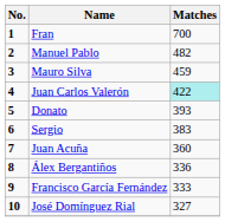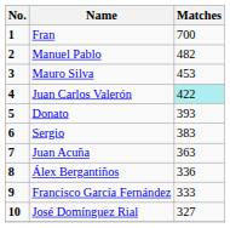 <table class="wikitable">
 <tr>
 <th>No.</th>
 <th>Name</th>
 <th>Matches</th>
 </tr>
 <tr>
 <td><strong>1</strong></td>
 <td> <a href='#'>Fran</a></td>
 <td>700</td>
 </tr>
 <tr>
 <td><strong>2</strong></td>
 <td> <a href='#'>Manuel Pablo</a></td>
 <td>482</td>
 </tr>
 <tr>
 <td><strong>3</strong></td>
 <td> <a href='#'>Mauro Silva</a></td>
-<td>459</td>
+<td>453</td>
 </tr>
 <tr>
 <td><strong>4</strong></td>
 <td> <a href='#'>Juan Carlos Valerón</a></td>
 <td style="background: paleturquoise;">422</td>
 </tr>
 <tr>
 <td><strong>5</strong></td>
 <td> <a href='#'>Donato</a></td>
 <td>393</td>
 </tr>
 <tr>
 <td><strong>6</strong></td>
 <td> <a href='#'>Sergio</a></td>
 <td>383</td>
 </tr>
 <tr>
 <td><strong>7</strong></td>
 <td> <a href='#'>Juan Acuña</a></td>
-<td>360</td>
+<td>363</td>
 </tr>
 <tr>
 <td><strong>8</strong></td>
 <td> <a href='#'>Álex Bergantiños</a></td>
 <td>336</td>
 </tr>
 <tr>
 <td><strong>9</strong></td>
 <td> <a href='#'>Francisco García Fernández</a></td>
 <td>333</td>
 </tr>
 <tr>
 <td><strong>10</strong></td>
 <td> <a href='#'>José Domínguez Rial</a></td>
 <td>327</td>
 </tr>
 <tr>
 </tr>
 </table>
